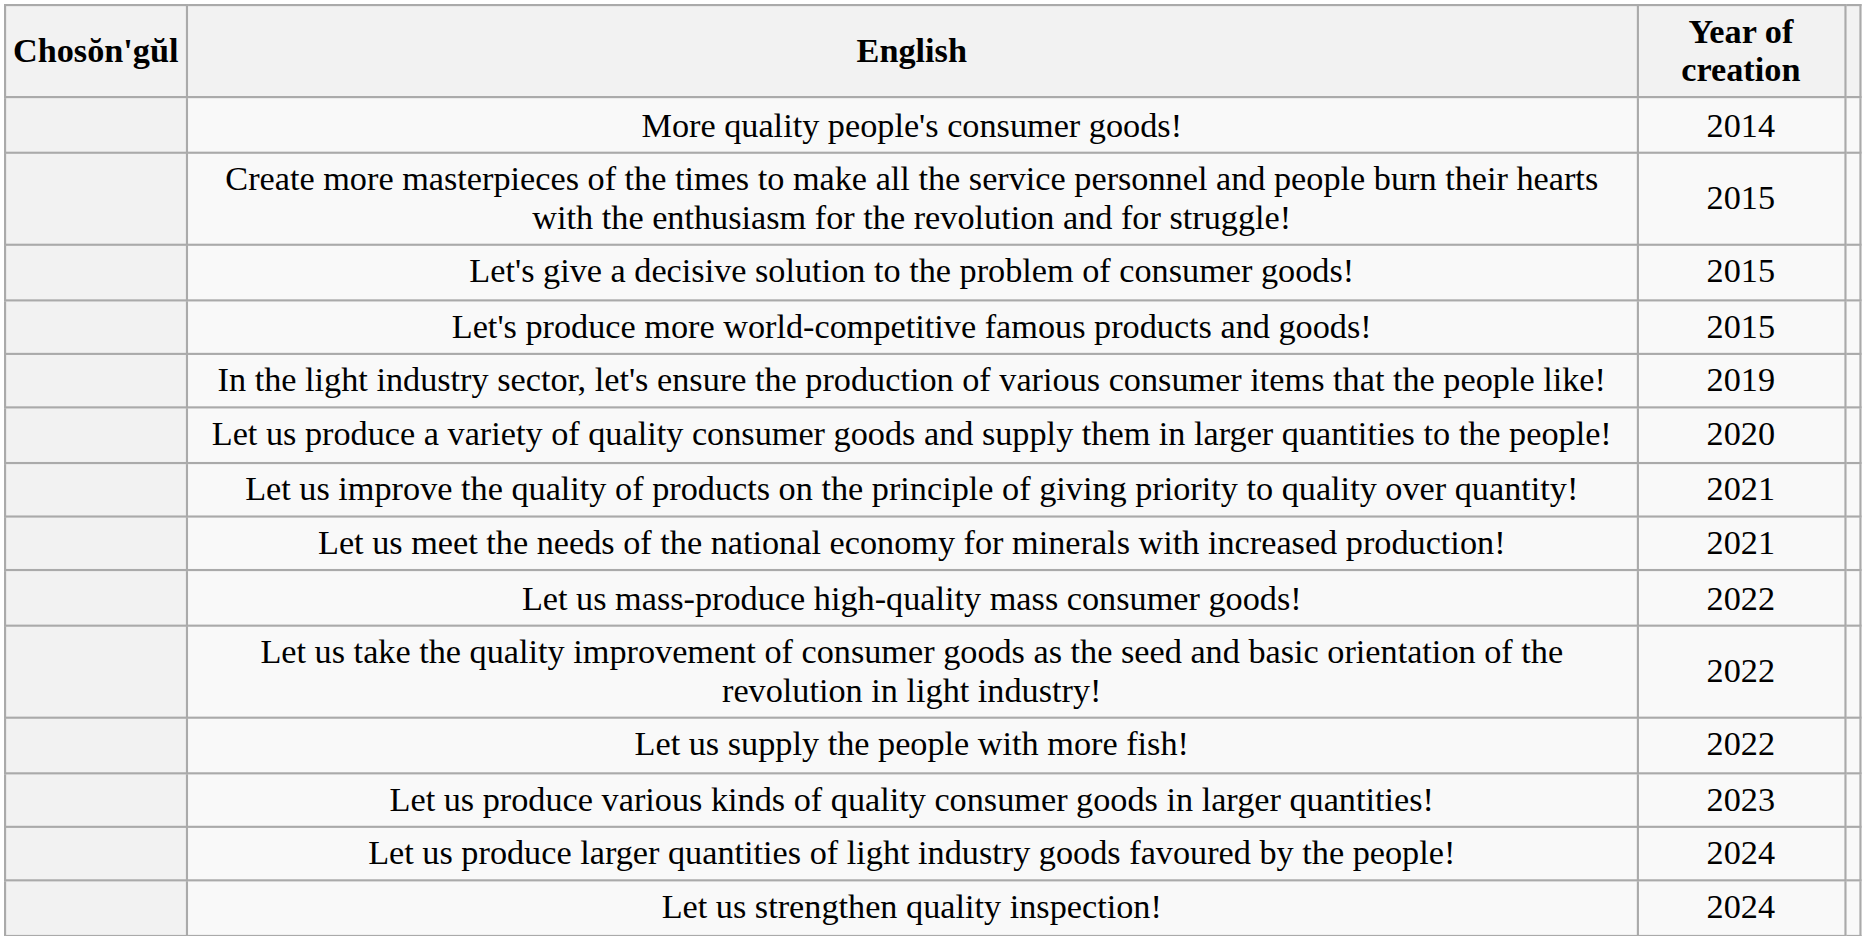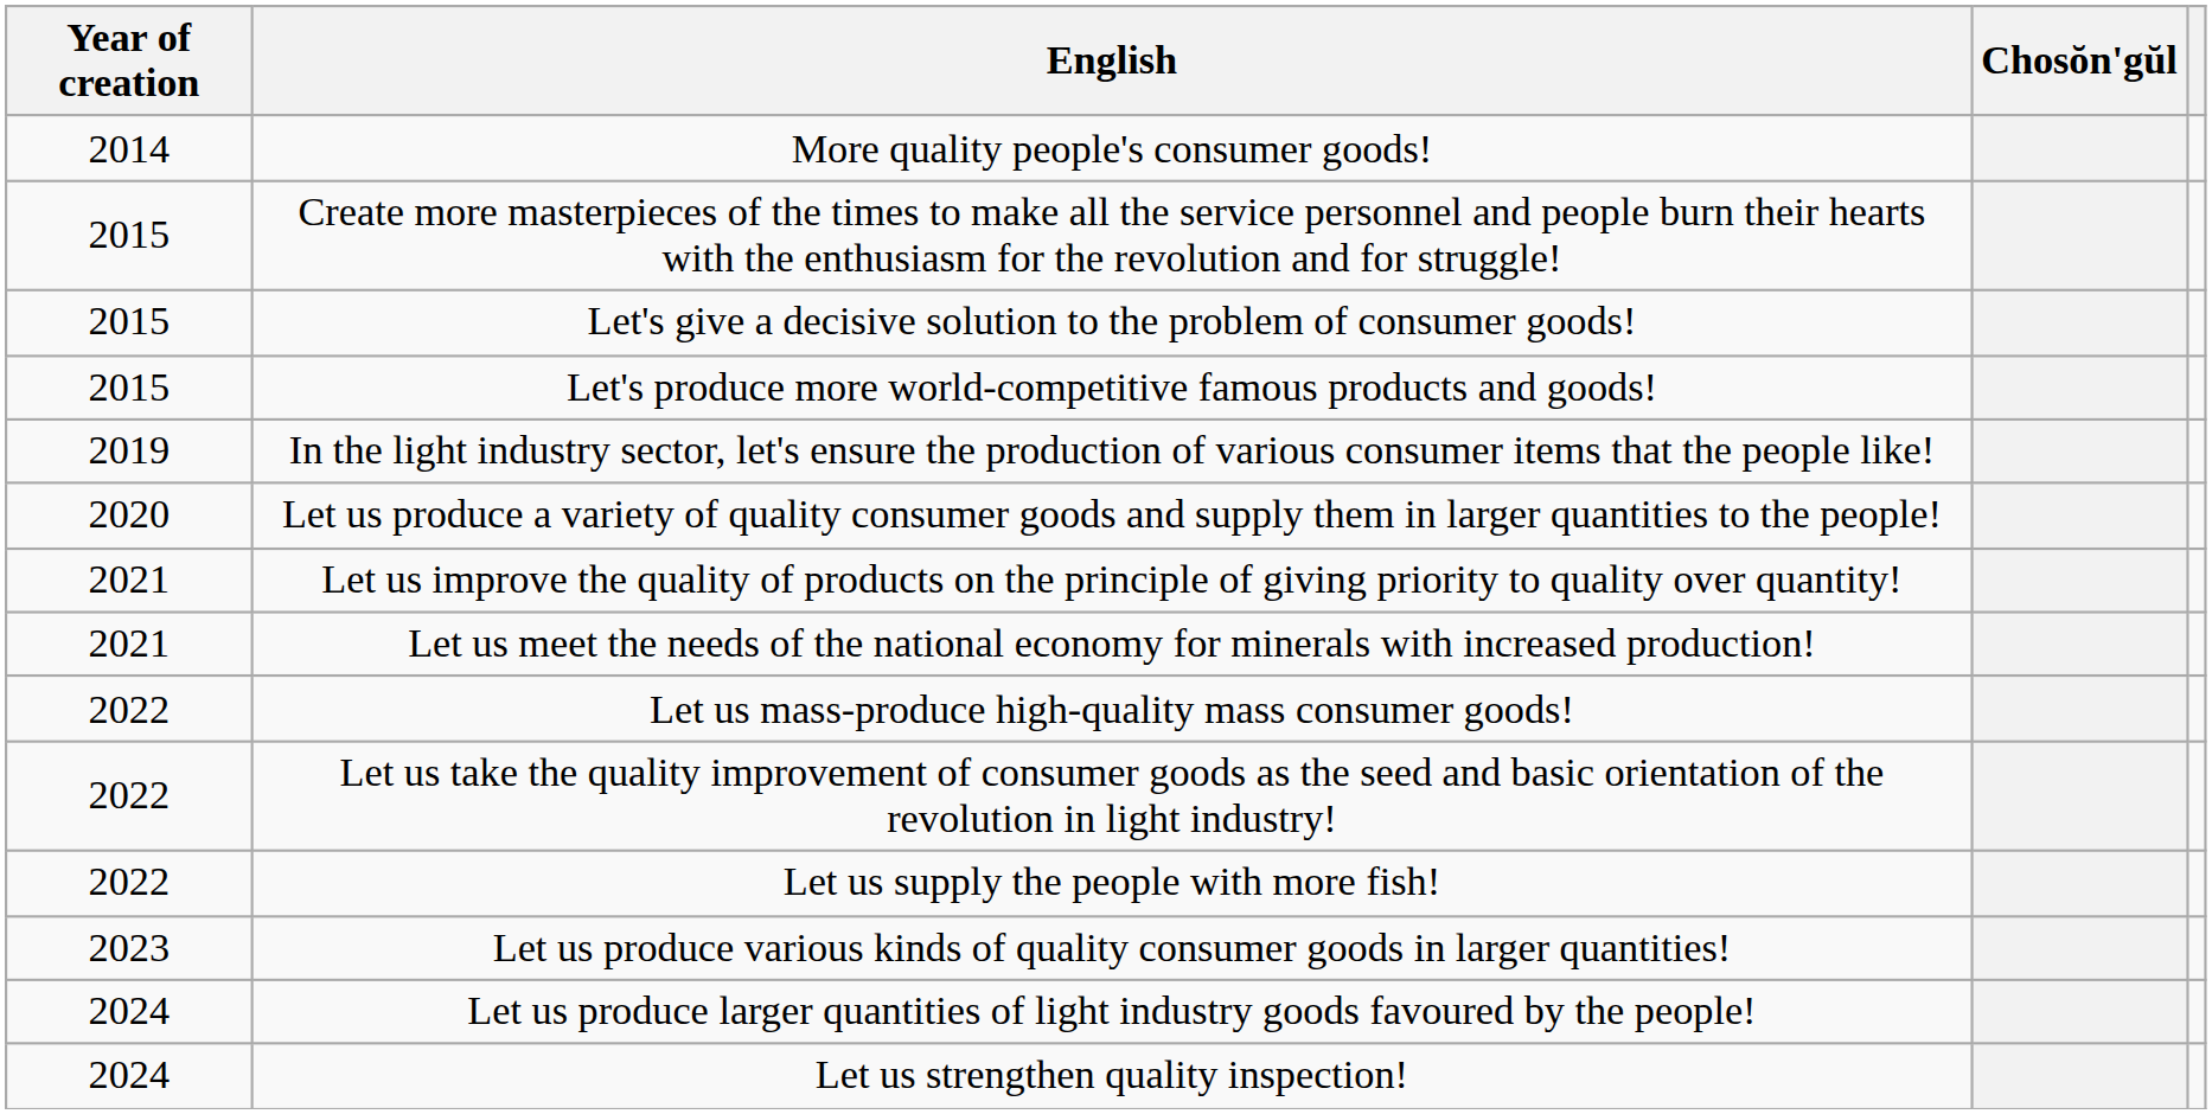 <table class="wikitable sortable" style="text-align: center;">
 <tr>
+<th scope="col">Year of creation</th>
+<th scope="col">English</th>
 <th scope="col">Chosŏn'gŭl</th>
-<th scope="col">English</th>
-<th scope="col">Year of creation</th>
 <th scope="col" class="unsortable"></th>
 </tr>
 <tr>
+<td>2014</td>
+<td>More quality people's consumer goods!</td>
 <th scope="row"></th>
-<td>More quality people's consumer goods!</td>
-<td>2014</td>
 <td></td>
 </tr>
 <tr>
+<td>2015</td>
+<td>Create more masterpieces of the times to make all the service personnel and people burn their hearts with the enthusiasm for the revolution and for struggle!</td>
 <th scope="row"></th>
-<td>Create more masterpieces of the times to make all the service personnel and people burn their hearts with the enthusiasm for the revolution and for struggle!</td>
-<td>2015</td>
 <td></td>
 </tr>
 <tr>
+<td>2015</td>
+<td>Let's give a decisive solution to the problem of consumer goods!</td>
 <th scope="row"></th>
-<td>Let's give a decisive solution to the problem of consumer goods!</td>
-<td>2015</td>
 <td></td>
 </tr>
 <tr>
+<td>2015</td>
+<td>Let's produce more world-competitive famous products and goods!</td>
 <th scope="row"></th>
-<td>Let's produce more world-competitive famous products and goods!</td>
-<td>2015</td>
 <td></td>
 </tr>
 <tr>
+<td>2019</td>
+<td>In the light industry sector, let's ensure the production of various consumer items that the people like!</td>
 <th scope="row"></th>
-<td>In the light industry sector, let's ensure the production of various consumer items that the people like!</td>
-<td>2019</td>
 <td></td>
 </tr>
 <tr>
+<td>2020</td>
+<td>Let us produce a variety of quality consumer goods and supply them in larger quantities to the people!</td>
 <th scope="row"></th>
-<td>Let us produce a variety of quality consumer goods and supply them in larger quantities to the people!</td>
-<td>2020</td>
 <td></td>
 </tr>
 <tr>
+<td>2021</td>
+<td>Let us improve the quality of products on the principle of giving priority to quality over quantity!</td>
 <th scope="row"></th>
-<td>Let us improve the quality of products on the principle of giving priority to quality over quantity!</td>
-<td>2021</td>
 <td></td>
 </tr>
 <tr>
+<td>2021</td>
+<td>Let us meet the needs of the national economy for minerals with increased production!</td>
 <th scope="row"></th>
-<td>Let us meet the needs of the national economy for minerals with increased production!</td>
-<td>2021</td>
 <td></td>
 </tr>
 <tr>
+<td>2022</td>
+<td>Let us mass-produce high-quality mass consumer goods!</td>
 <th scope="row"></th>
-<td>Let us mass-produce high-quality mass consumer goods!</td>
-<td>2022</td>
 <td></td>
 </tr>
 <tr>
+<td>2022</td>
+<td>Let us take the quality improvement of consumer goods as the seed and basic orientation of the revolution in light industry!</td>
 <th scope="row"></th>
-<td>Let us take the quality improvement of consumer goods as the seed and basic orientation of the revolution in light industry!</td>
-<td>2022</td>
 <td></td>
 </tr>
 <tr>
+<td>2022</td>
+<td>Let us supply the people with more fish!</td>
 <th scope="row"></th>
-<td>Let us supply the people with more fish!</td>
-<td>2022</td>
 <td></td>
 </tr>
 <tr>
+<td>2023</td>
+<td>Let us produce various kinds of quality consumer goods in larger quantities!</td>
 <th scope="row"></th>
-<td>Let us produce various kinds of quality consumer goods in larger quantities!</td>
-<td>2023</td>
 <td></td>
 </tr>
 <tr>
+<td>2024</td>
+<td>Let us produce larger quantities of light industry goods favoured by the people!</td>
 <th scope="row"></th>
-<td>Let us produce larger quantities of light industry goods favoured by the people!</td>
-<td>2024</td>
 <td></td>
 </tr>
 <tr>
+<td>2024</td>
+<td>Let us strengthen quality inspection!</td>
 <th scope="row"></th>
-<td>Let us strengthen quality inspection!</td>
-<td>2024</td>
 <td></td>
 </tr>
 </table>
